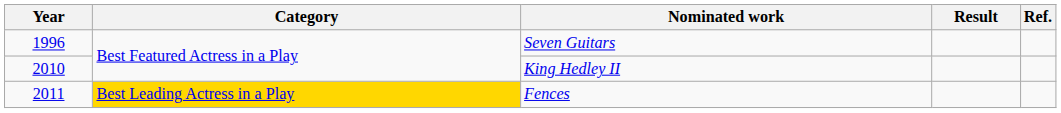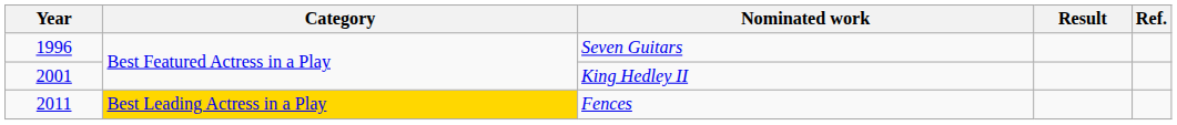 <table class=wikitable>
 <tr>
 <th scope="col" style="width:5em;">Year</th>
 <th scope="col" style="width:26em;">Category</th>
 <th scope="col" style="width:25em;">Nominated work</th>
 <th scope="col" style="width:5em;">Result</th>
 <th>Ref.</th>
 </tr>
 <tr>
 <td style="text-align:center;"><a href='#'>1996</a></td>
 <td rowspan="2"><a href='#'>Best Featured Actress in a Play</a></td>
 <td><em><a href='#'>Seven Guitars</a></em></td>
 <td></td>
 <td style="text-align:center;"></td>
 </tr>
 <tr>
-<td style="text-align:center;"><a href='#'>2010</a></td>
+<td style="text-align:center;"><a href='#'>2001</a></td>
 <td><em><a href='#'>King Hedley II</a></em></td>
 <td></td>
 <td style="text-align:center;"></td>
 </tr>
 <tr>
 <td style="text-align:center;"><a href='#'>2011</a></td>
 <td style="background: gold;"><a href='#'>Best Leading Actress in a Play</a></td>
 <td><em><a href='#'>Fences</a></em></td>
 <td></td>
 <td style="text-align:center;"></td>
 </tr>
 </table>
